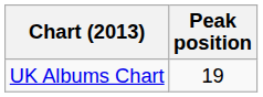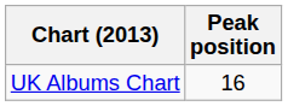 <table class="wikitable sortable">
 <tr>
 <th>Chart (2013)</th>
 <th>Peak<br>position</th>
 </tr>
 <tr>
 <td><a href='#'>UK Albums Chart</a></td>
-<td style="text-align:center;">19</td>
+<td style="text-align:center;">16</td>
 </tr>
 </table>
